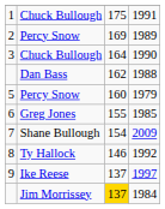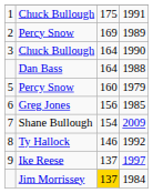 <table class="wikitable">
 <tr>
 </tr>
 <tr>
 <td>1</td>
 <td><a href='#'>Chuck Bullough</a></td>
 <td>175</td>
 <td>1991</td>
 </tr>
 <tr>
 <td>2</td>
 <td><a href='#'>Percy Snow</a></td>
 <td>169</td>
 <td>1989</td>
 </tr>
 <tr>
 <td>3</td>
 <td><a href='#'>Chuck Bullough</a></td>
 <td>164</td>
 <td>1990</td>
 </tr>
 <tr>
 <td></td>
 <td><a href='#'>Dan Bass</a></td>
-<td>162</td>
+<td>164</td>
 <td>1988</td>
 </tr>
 <tr>
 <td>5</td>
 <td><a href='#'>Percy Snow</a></td>
 <td>160</td>
 <td>1979</td>
 </tr>
 <tr>
 <td>6</td>
 <td><a href='#'>Greg Jones</a></td>
-<td>155</td>
+<td>156</td>
 <td>1985</td>
 </tr>
 <tr>
 <td>7</td>
 <td>Shane Bullough</td>
 <td>154</td>
 <td><a href='#'>2009</a></td>
 </tr>
 <tr>
 <td>8</td>
 <td><a href='#'>Ty Hallock</a></td>
 <td>146</td>
 <td>1992</td>
 </tr>
 <tr>
 <td>9</td>
 <td><a href='#'>Ike Reese</a></td>
 <td>137</td>
 <td><a href='#'>1997</a></td>
 </tr>
 <tr>
 <td></td>
 <td><a href='#'>Jim Morrissey</a></td>
 <td style="background: gold;">137</td>
 <td>1984</td>
 </tr>
 </table>
